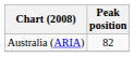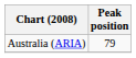 <table class="wikitable sortable">
 <tr>
 <th>Chart (2008)</th>
 <th>Peak<br>position</th>
 </tr>
 <tr>
 <td>Australia (<a href='#'>ARIA</a>)</td>
-<td align="center">82</td>
+<td align="center">79</td>
 </tr>
 <tr>
 </tr>
 <tr>
 </tr>
 <tr>
 </tr>
 <tr>
 </tr>
 <tr>
 </tr>
 <tr>
 </tr>
 <tr>
 </tr>
 <tr>
 </tr>
 <tr>
 </tr>
 <tr>
 </tr>
 <tr>
 </tr>
 </table>
